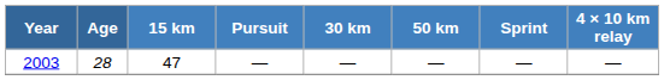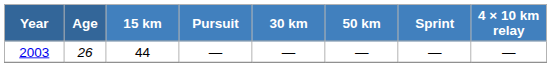 <table class="wikitable" style="font-size:95%; text-align:center; border:grey solid 1px; border-collapse:collapse; background:#ffffff;">
 <tr>
 <th style="background-color:#369; color:white; width:60px;"> Year </th>
 <th style="background-color:#369; color:white; width:40px;"> Age </th>
 <th style="background-color:#4180be; color:white; width:75px;"> 15 km </th>
 <th style="background-color:#4180be; color:white; width:75px;"> Pursuit </th>
 <th style="background-color:#4180be; color:white; width:75px;"> 30 km </th>
 <th style="background-color:#4180be; color:white; width:75px;"> 50 km </th>
 <th style="background-color:#4180be; color:white; width:75px;"> Sprint </th>
 <th style="background-color:#4180be; color:white; width:75px;"> 4 × 10 km <br> relay </th>
 </tr>
 <tr>
 <td><a href='#'>2003</a></td>
-<td><em>28</em></td>
-<td>47</td>
+<td><em>26</em></td>
+<td>44</td>
 <td>—</td>
 <td>—</td>
 <td>—</td>
 <td>—</td>
 <td>—</td>
 </tr>
 <tr>
 </tr>
 </table>
